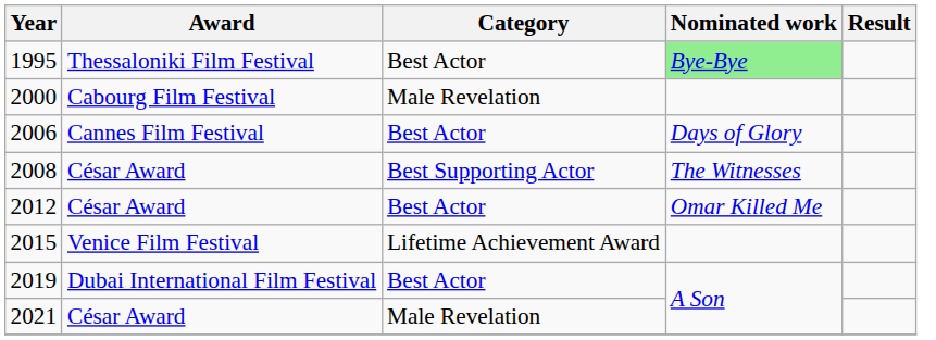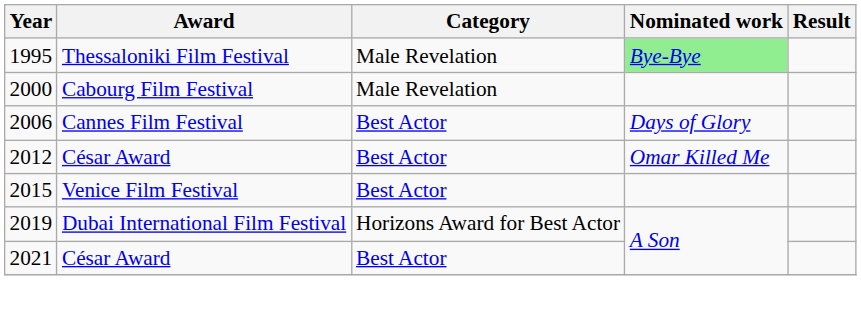 <table class="wikitable sortable">
 <tr>
 <th>Year</th>
 <th>Award</th>
 <th>Category</th>
 <th>Nominated work</th>
 <th>Result</th>
 </tr>
 <tr>
 <td>1995</td>
 <td><a href='#'>Thessaloniki Film Festival</a></td>
-<td>Best Actor</td>
+<td>Male Revelation</td>
 <td style="background: lightgreen;"><em><a href='#'>Bye-Bye</a></em></td>
 <td></td>
 </tr>
 <tr>
 <td>2000</td>
 <td><a href='#'>Cabourg Film Festival</a></td>
 <td>Male Revelation</td>
 <td></td>
 <td></td>
 </tr>
 <tr>
 <td>2006</td>
 <td><a href='#'>Cannes Film Festival</a></td>
 <td><a href='#'>Best Actor</a></td>
 <td><em><a href='#'>Days of Glory</a></em></td>
 <td></td>
 </tr>
 <tr>
-<td>2008</td>
-<td><a href='#'>César Award</a></td>
-<td><a href='#'>Best Supporting Actor</a></td>
-<td><em><a href='#'>The Witnesses</a></em></td>
-<td></td>
-</tr>
-<tr>
 <td>2012</td>
 <td><a href='#'>César Award</a></td>
 <td><a href='#'>Best Actor</a></td>
 <td><em><a href='#'>Omar Killed Me</a></em></td>
 <td></td>
 </tr>
 <tr>
 <td>2015</td>
 <td><a href='#'>Venice Film Festival</a></td>
-<td>Lifetime Achievement Award</td>
+<td><a href='#'>Best Actor</a></td>
 <td></td>
 <td></td>
 </tr>
 <tr>
 <td>2019</td>
 <td><a href='#'>Dubai International Film Festival</a></td>
-<td><a href='#'>Best Actor</a></td>
+<td>Horizons Award for Best Actor</td>
 <td rowspan="2"><em><a href='#'>A Son</a></em></td>
 <td></td>
 </tr>
 <tr>
 <td>2021</td>
 <td><a href='#'>César Award</a></td>
-<td>Male Revelation</td>
+<td><a href='#'>Best Actor</a></td>
 <td></td>
 </tr>
 <tr>
 </tr>
 </table>
